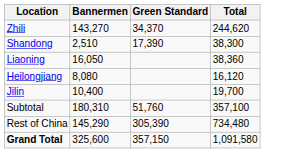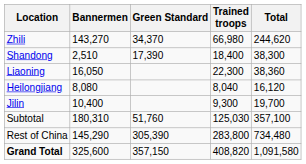 <table class="wikitable">
 <tr>
 <th>Location</th>
 <th>Bannermen</th>
 <th>Green Standard</th>
+<th>Trained<br>troops</th>
 <th>Total</th>
 </tr>
 <tr>
 <td><a href='#'>Zhili</a></td>
 <td>143,270</td>
 <td>34,370</td>
+<td>66,980</td>
 <td>244,620</td>
 </tr>
 <tr>
 <td><a href='#'>Shandong</a></td>
 <td>2,510</td>
 <td>17,390</td>
+<td>18,400</td>
 <td>38,300</td>
 </tr>
 <tr>
 <td><a href='#'>Liaoning</a></td>
 <td>16,050</td>
 <td></td>
+<td>22,300</td>
 <td>38,360</td>
 </tr>
 <tr>
 <td><a href='#'>Heilongjiang</a></td>
 <td>8,080</td>
 <td></td>
+<td>8,040</td>
 <td>16,120</td>
 </tr>
 <tr>
 <td><a href='#'>Jilin</a></td>
 <td>10,400</td>
 <td></td>
+<td>9,300</td>
 <td>19,700</td>
 </tr>
 <tr>
 <td>Subtotal</td>
 <td>180,310</td>
 <td>51,760</td>
+<td>125,030</td>
 <td>357,100</td>
 </tr>
 <tr>
 <td>Rest of China</td>
 <td>145,290</td>
 <td>305,390</td>
+<td>283,800</td>
 <td>734,480</td>
 </tr>
 <tr>
 <td><strong>Grand Total</strong></td>
 <td>325,600</td>
 <td>357,150</td>
+<td>408,820</td>
 <td>1,091,580</td>
 </tr>
 </table>
